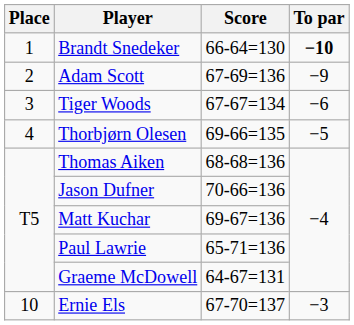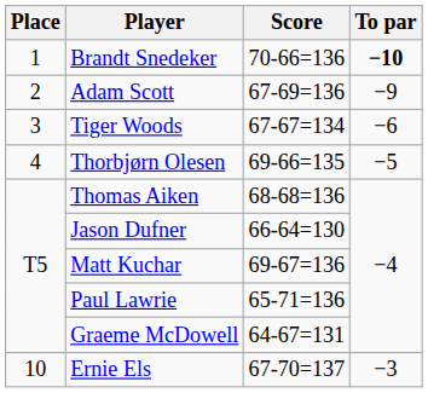 <table class="wikitable">
 <tr>
 <th>Place</th>
 <th>Player</th>
 <th>Score</th>
 <th>To par</th>
 </tr>
 <tr>
 <td style="text-align:center;">1</td>
 <td> <a href='#'>Brandt Snedeker</a></td>
-<td style="text-align:center;">66-64=130</td>
+<td style="text-align:center;">70-66=136</td>
 <td style="text-align:center;"><strong>−10</strong></td>
 </tr>
 <tr>
 <td style="text-align:center;">2</td>
 <td> <a href='#'>Adam Scott</a></td>
 <td style="text-align:center;">67-69=136</td>
 <td style="text-align:center;">−9</td>
 </tr>
 <tr>
 <td style="text-align:center;">3</td>
 <td> <a href='#'>Tiger Woods</a></td>
 <td style="text-align:center;">67-67=134</td>
 <td style="text-align:center;">−6</td>
 </tr>
 <tr>
 <td style="text-align:center;">4</td>
 <td> <a href='#'>Thorbjørn Olesen</a></td>
 <td style="text-align:center;">69-66=135</td>
 <td style="text-align:center;">−5</td>
 </tr>
 <tr>
 <td rowspan="5" style="text-align:center;">T5</td>
 <td> <a href='#'>Thomas Aiken</a></td>
 <td style="text-align:center;">68-68=136</td>
 <td rowspan="5" style="text-align:center;">−4</td>
 </tr>
 <tr>
 <td> <a href='#'>Jason Dufner</a></td>
-<td style="text-align:center;">70-66=136</td>
+<td style="text-align:center;">66-64=130</td>
 </tr>
 <tr>
 <td> <a href='#'>Matt Kuchar</a></td>
 <td style="text-align:center;">69-67=136</td>
 </tr>
 <tr>
 <td> <a href='#'>Paul Lawrie</a></td>
 <td style="text-align:center;">65-71=136</td>
 </tr>
 <tr>
 <td> <a href='#'>Graeme McDowell</a></td>
 <td style="text-align:center;">64-67=131</td>
 </tr>
 <tr>
 <td style="text-align:center;">10</td>
 <td> <a href='#'>Ernie Els</a></td>
 <td style="text-align:center;">67-70=137</td>
 <td style="text-align:center;">−3</td>
 </tr>
 </table>
